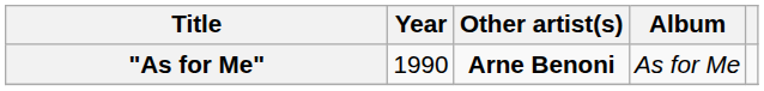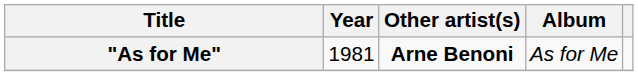 <table class="wikitable plainrowheaders" style="text-align:center;" border="1">
 <tr>
 <th scope="col" style="width:15em;">Title</th>
 <th scope="col">Year</th>
 <th scope="col">Other artist(s)</th>
 <th scope="col">Album</th>
 <th scope="col"></th>
 </tr>
 <tr>
 <th scope="row">"As for Me"</th>
-<td>1990</td>
+<td>1981</td>
 <td><strong>Arne Benoni</strong></td>
 <td><em>As for Me</em></td>
 <td align="center"></td>
 </tr>
 <tr>
 </tr>
 </table>
